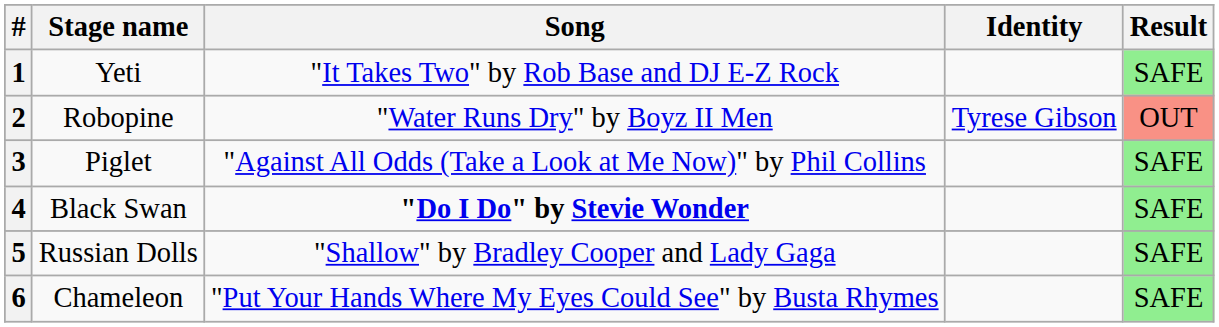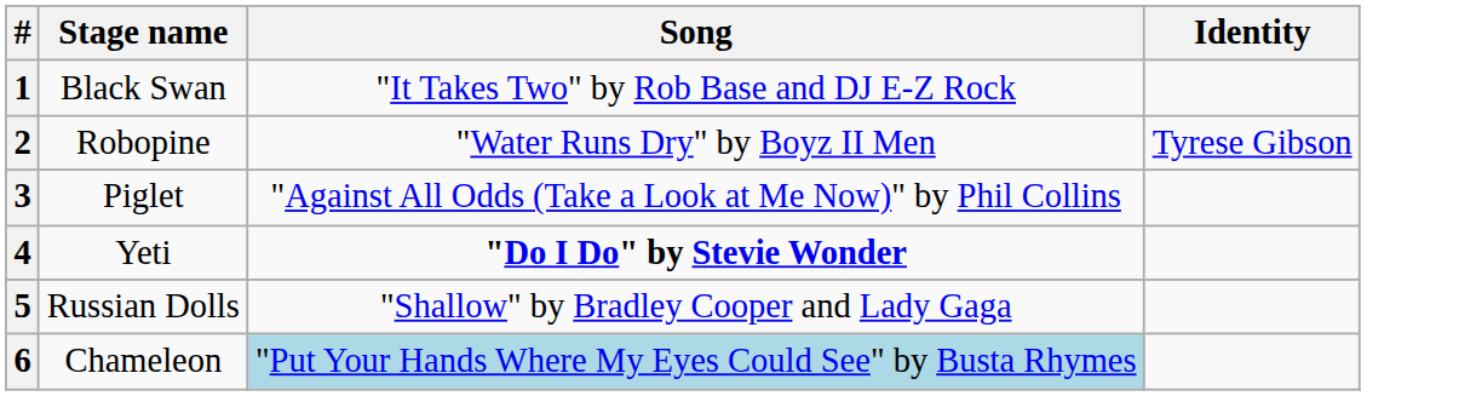 <table class="wikitable plainrowheaders" style="text-align: center;">
 <tr>
 <th>#</th>
 <th>Stage name</th>
 <th>Song</th>
 <th>Identity</th>
-<th>Result</th>
 </tr>
 <tr>
 <th>1</th>
-<td>Yeti</td>
+<td>Black Swan</td>
 <td>"<a href='#'>It Takes Two</a>" by <a href='#'>Rob Base and DJ E-Z Rock</a></td>
 <td></td>
-<td bgcolor=lightgreen>SAFE</td>
 </tr>
 <tr>
 <th>2</th>
 <td>Robopine</td>
 <td>"<a href='#'>Water Runs Dry</a>" by <a href='#'>Boyz II Men</a></td>
 <td><a href='#'>Tyrese Gibson</a></td>
-<td bgcolor=#F99185>OUT</td>
 </tr>
 <tr>
 <th>3</th>
 <td>Piglet</td>
 <td>"<a href='#'>Against All Odds (Take a Look at Me Now)</a>" by <a href='#'>Phil Collins</a></td>
 <td></td>
-<td bgcolor=lightgreen>SAFE</td>
 </tr>
 <tr>
 <th>4</th>
-<td>Black Swan</td>
+<td>Yeti</td>
 <td><strong>"<a href='#'>Do I Do</a>" by <a href='#'>Stevie Wonder</a></strong></td>
 <td></td>
-<td bgcolor=lightgreen>SAFE</td>
 </tr>
 <tr>
 <th>5</th>
 <td>Russian Dolls</td>
 <td>"<a href='#'>Shallow</a>" by <a href='#'>Bradley Cooper</a> and <a href='#'>Lady Gaga</a></td>
 <td></td>
-<td bgcolor=lightgreen>SAFE</td>
 </tr>
 <tr>
 <th>6</th>
 <td>Chameleon</td>
-<td>"<a href='#'>Put Your Hands Where My Eyes Could See</a>" by <a href='#'>Busta Rhymes</a></td>
+<td style="background: lightblue;">"<a href='#'>Put Your Hands Where My Eyes Could See</a>" by <a href='#'>Busta Rhymes</a></td>
 <td></td>
-<td bgcolor=lightgreen>SAFE</td>
 </tr>
 </table>
